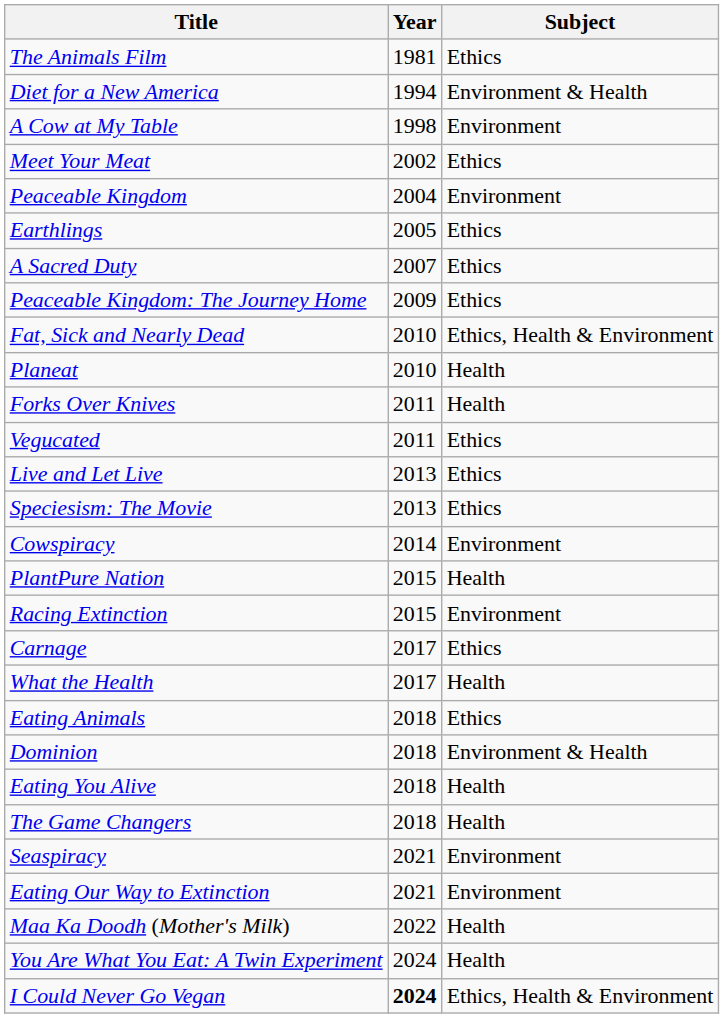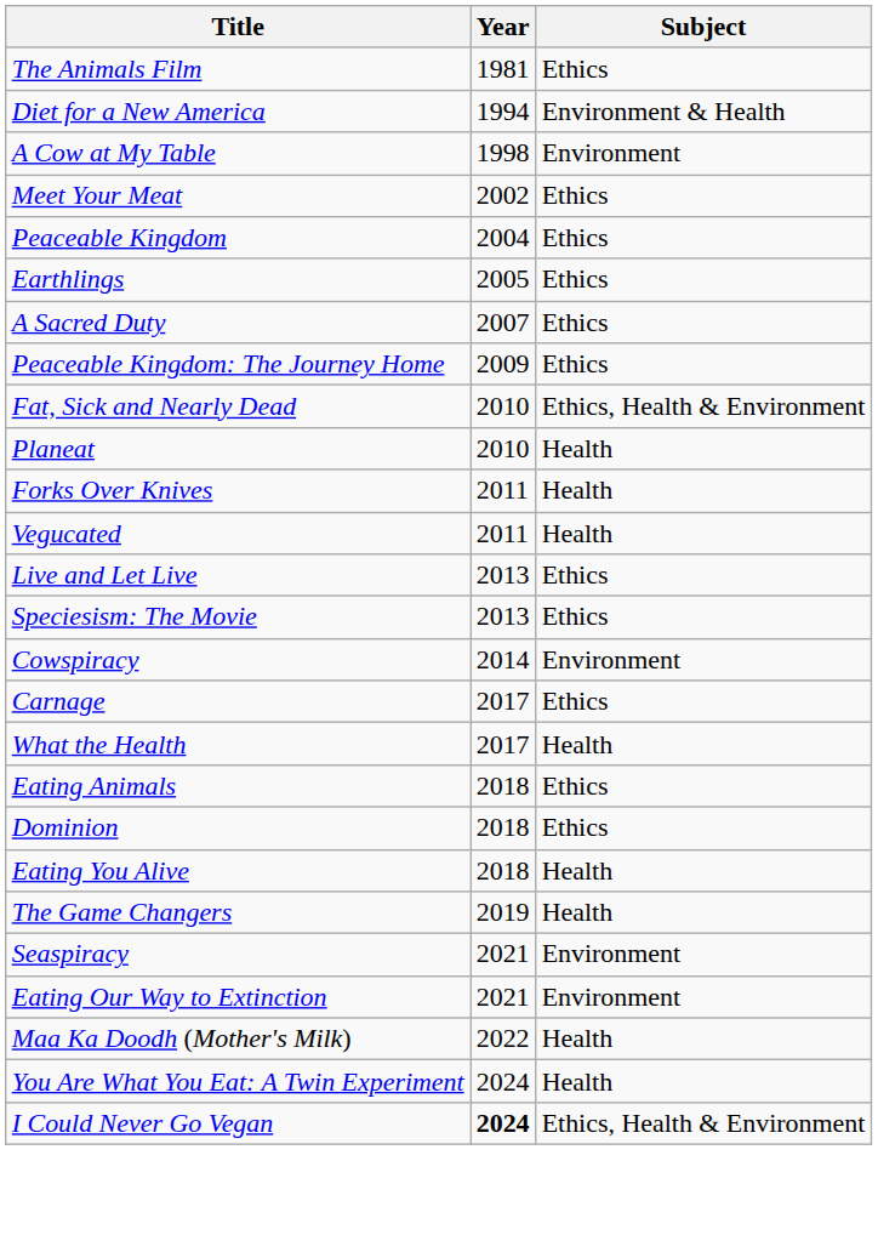 <table class="wikitable sortable">
 <tr>
 <th>Title</th>
 <th>Year</th>
 <th>Subject</th>
 </tr>
 <tr>
 <td><em><a href='#'>The Animals Film</a></em></td>
 <td>1981</td>
 <td>Ethics</td>
 </tr>
 <tr>
 <td><em><a href='#'>Diet for a New America</a></em></td>
 <td>1994</td>
 <td>Environment & Health</td>
 </tr>
 <tr>
 <td><em><a href='#'>A Cow at My Table</a></em></td>
 <td>1998</td>
 <td>Environment</td>
 </tr>
 <tr>
 <td><em><a href='#'>Meet Your Meat</a></em></td>
 <td>2002</td>
 <td>Ethics</td>
 </tr>
 <tr>
 <td><em><a href='#'>Peaceable Kingdom</a></em></td>
 <td>2004</td>
-<td>Environment</td>
+<td>Ethics</td>
 </tr>
 <tr>
 <td><em><a href='#'>Earthlings</a></em></td>
 <td>2005</td>
 <td>Ethics</td>
 </tr>
 <tr>
 <td><em><a href='#'>A Sacred Duty</a></em></td>
 <td>2007</td>
 <td>Ethics</td>
 </tr>
 <tr>
 <td><em><a href='#'>Peaceable Kingdom: The Journey Home</a></em></td>
 <td>2009</td>
 <td>Ethics</td>
 </tr>
 <tr>
 <td><em><a href='#'>Fat, Sick and Nearly Dead</a></em></td>
 <td>2010</td>
 <td>Ethics, Health & Environment</td>
 </tr>
 <tr>
 <td><em><a href='#'>Planeat</a></em></td>
 <td>2010</td>
 <td>Health</td>
 </tr>
 <tr>
 <td><em><a href='#'>Forks Over Knives</a></em></td>
 <td>2011</td>
 <td>Health</td>
 </tr>
 <tr>
 <td><em><a href='#'>Vegucated</a></em></td>
 <td>2011</td>
-<td>Ethics</td>
+<td>Health</td>
 </tr>
 <tr>
 <td><em><a href='#'>Live and Let Live</a></em></td>
 <td>2013</td>
 <td>Ethics</td>
 </tr>
 <tr>
 <td><em><a href='#'>Speciesism: The Movie</a></em></td>
 <td>2013</td>
 <td>Ethics</td>
 </tr>
 <tr>
 <td><em><a href='#'>Cowspiracy</a></em></td>
 <td>2014</td>
-<td>Environment</td>
-</tr>
-<tr>
-<td><em><a href='#'>PlantPure Nation</a></em></td>
-<td>2015</td>
-<td>Health</td>
-</tr>
-<tr>
-<td><em><a href='#'>Racing Extinction</a></em></td>
-<td>2015</td>
 <td>Environment</td>
 </tr>
 <tr>
 <td><em><a href='#'>Carnage</a></em></td>
 <td>2017</td>
 <td>Ethics</td>
 </tr>
 <tr>
 <td><em><a href='#'>What the Health</a></em></td>
 <td>2017</td>
 <td>Health</td>
 </tr>
 <tr>
 <td><em><a href='#'>Eating Animals</a></em></td>
 <td>2018</td>
 <td>Ethics</td>
 </tr>
 <tr>
 <td><em><a href='#'>Dominion</a></em></td>
 <td>2018</td>
-<td>Environment & Health</td>
+<td>Ethics</td>
 </tr>
 <tr>
 <td><em><a href='#'>Eating You Alive</a></em></td>
 <td>2018</td>
 <td>Health</td>
 </tr>
 <tr>
 <td><em><a href='#'>The Game Changers</a></em></td>
-<td>2018</td>
+<td>2019</td>
 <td>Health</td>
 </tr>
 <tr>
 <td><em><a href='#'>Seaspiracy</a></em></td>
 <td>2021</td>
 <td>Environment</td>
 </tr>
 <tr>
 <td><em><a href='#'>Eating Our Way to Extinction</a></em></td>
 <td>2021</td>
 <td>Environment</td>
 </tr>
 <tr>
 <td><em><a href='#'>Maa Ka Doodh</a></em> (<em>Mother's Milk</em>)</td>
 <td>2022</td>
 <td>Health</td>
 </tr>
 <tr>
 <td><em><a href='#'>You Are What You Eat: A Twin Experiment</a></em></td>
 <td>2024</td>
 <td>Health</td>
 </tr>
 <tr>
 <td><em><a href='#'>I Could Never Go Vegan</a></em></td>
 <td><strong>2024</strong></td>
 <td>Ethics, Health & Environment</td>
 </tr>
 </table>
